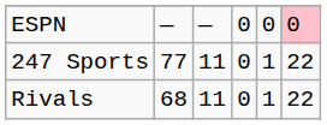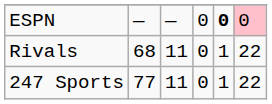 <table class="wikitable">
 <tr>
 </tr>
 <tr>
 <td>ESPN</td>
 <td>—</td>
 <td>—</td>
 <td>0</td>
+<td><strong>0</strong></td>
+<td style="background: pink;">0</td>
+</tr>
+<tr>
+<td>Rivals</td>
+<td>68</td>
+<td>11</td>
 <td>0</td>
-<td style="background: pink;">0</td>
+<td>1</td>
+<td>22</td>
 </tr>
 <tr>
 <td>247 Sports</td>
 <td>77</td>
 <td>11</td>
 <td>0</td>
 <td>1</td>
 <td>22</td>
 </tr>
-<tr>
-<td>Rivals</td>
-<td>68</td>
-<td>11</td>
-<td>0</td>
-<td>1</td>
-<td>22</td>
-</tr>
 </table>
